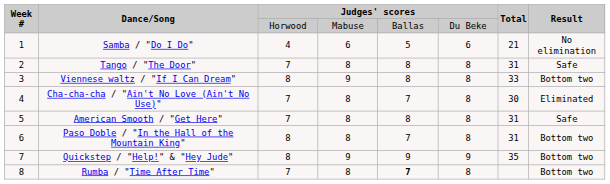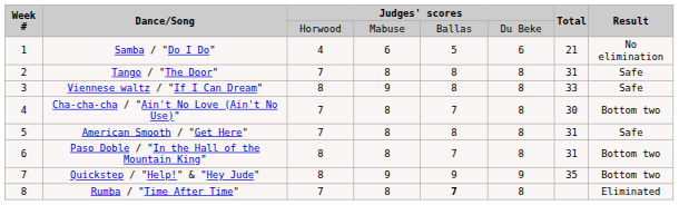 <table class="wikitable collapsible collapsed" style="margin:auto; text-align:center;">
 <tr style="text-align: center; background:#ccc;">
 <td rowspan="2"><strong>Week #</strong></td>
 <td rowspan="2"><strong>Dance/Song</strong></td>
 <td colspan="4"><strong>Judges' scores</strong></td>
 <td rowspan="2"><strong>Total</strong></td>
 <td rowspan="2"><strong>Result</strong></td>
 </tr>
 <tr style="text-align: center; background:#ccc;">
 <td style="width:10%; ">Horwood</td>
 <td style="width:10%; ">Mabuse</td>
 <td style="width:10%; ">Ballas</td>
 <td style="width:10%; ">Du Beke</td>
 </tr>
 <tr style="text-align: center; background:#faf6f6;">
 <td>1</td>
 <td><a href='#'>Samba</a> / "<a href='#'>Do I Do</a>"</td>
 <td>4</td>
 <td>6</td>
 <td>5</td>
 <td>6</td>
 <td>21</td>
 <td>No elimination</td>
 </tr>
 <tr style="text-align: center; background:#faf6f6;">
 <td>2</td>
 <td><a href='#'>Tango</a> / "<a href='#'>The Door</a>"</td>
 <td>7</td>
 <td>8</td>
 <td>8</td>
 <td>8</td>
 <td>31</td>
 <td>Safe</td>
 </tr>
 <tr style="text-align: center; background:#faf6f6;">
 <td>3</td>
 <td><a href='#'>Viennese waltz</a> / "<a href='#'>If I Can Dream</a>"</td>
 <td>8</td>
 <td>9</td>
 <td>8</td>
 <td>8</td>
 <td>33</td>
-<td>Bottom two</td>
+<td>Safe</td>
 </tr>
 <tr style="text-align: center; background:#faf6f6;">
 <td>4</td>
 <td><a href='#'>Cha-cha-cha</a> / "<a href='#'>Ain't No Love (Ain't No Use)</a>"</td>
 <td>7</td>
 <td>8</td>
 <td>7</td>
 <td>8</td>
 <td>30</td>
-<td>Eliminated</td>
+<td>Bottom two</td>
 </tr>
 <tr style="text-align: center; background:#faf6f6;">
 <td>5</td>
 <td><a href='#'>American Smooth</a> / "<a href='#'>Get Here</a>"</td>
 <td>7</td>
 <td>8</td>
 <td>8</td>
 <td>8</td>
 <td>31</td>
 <td>Safe</td>
 </tr>
 <tr style="text-align: center; background:#faf6f6;">
 <td>6</td>
 <td><a href='#'>Paso Doble</a> / "<a href='#'>In the Hall of the Mountain King</a>"</td>
 <td>8</td>
 <td>8</td>
 <td>7</td>
 <td>8</td>
 <td>31</td>
 <td>Bottom two</td>
 </tr>
 <tr style="text-align: center; background:#faf6f6;">
 <td>7</td>
 <td><a href='#'>Quickstep</a> / "<a href='#'>Help!</a>" & "<a href='#'>Hey Jude</a>"</td>
 <td>8</td>
 <td>9</td>
 <td>9</td>
 <td>9</td>
 <td>35</td>
 <td>Bottom two</td>
 </tr>
 <tr style="text-align: center; background:#faf6f6;">
 <td>8</td>
 <td><a href='#'>Rumba</a> / "<a href='#'>Time After Time</a>"</td>
 <td>7</td>
 <td>8</td>
 <td><strong>7</strong></td>
 <td>8</td>
 <td><em></em></td>
-<td>Bottom two</td>
+<td>Eliminated</td>
 </tr>
 </table>
